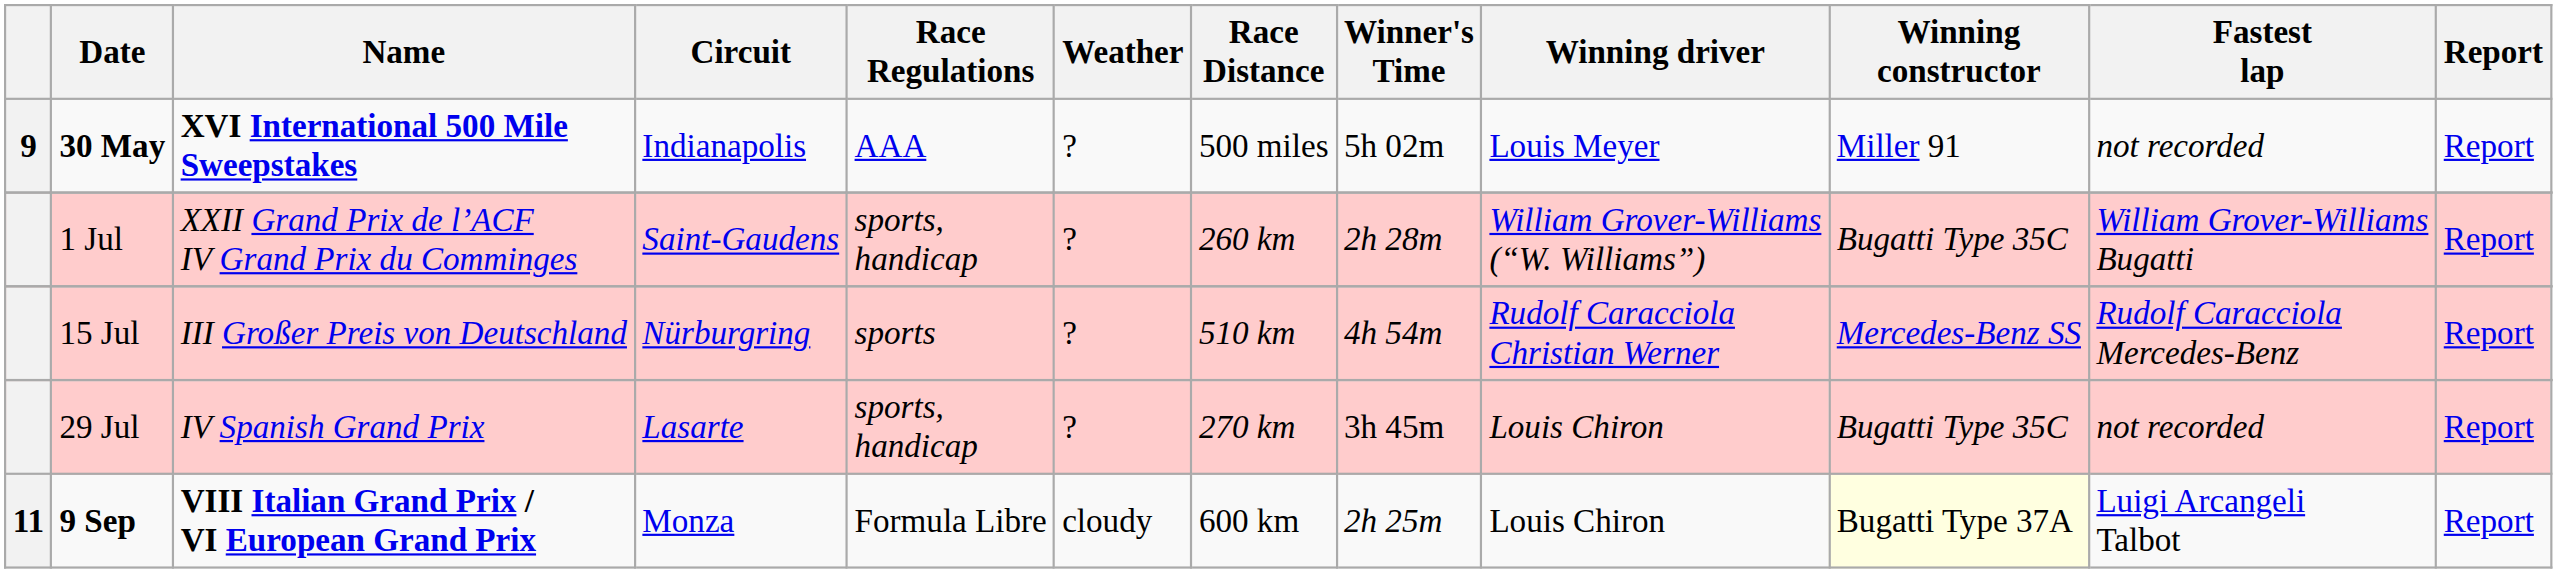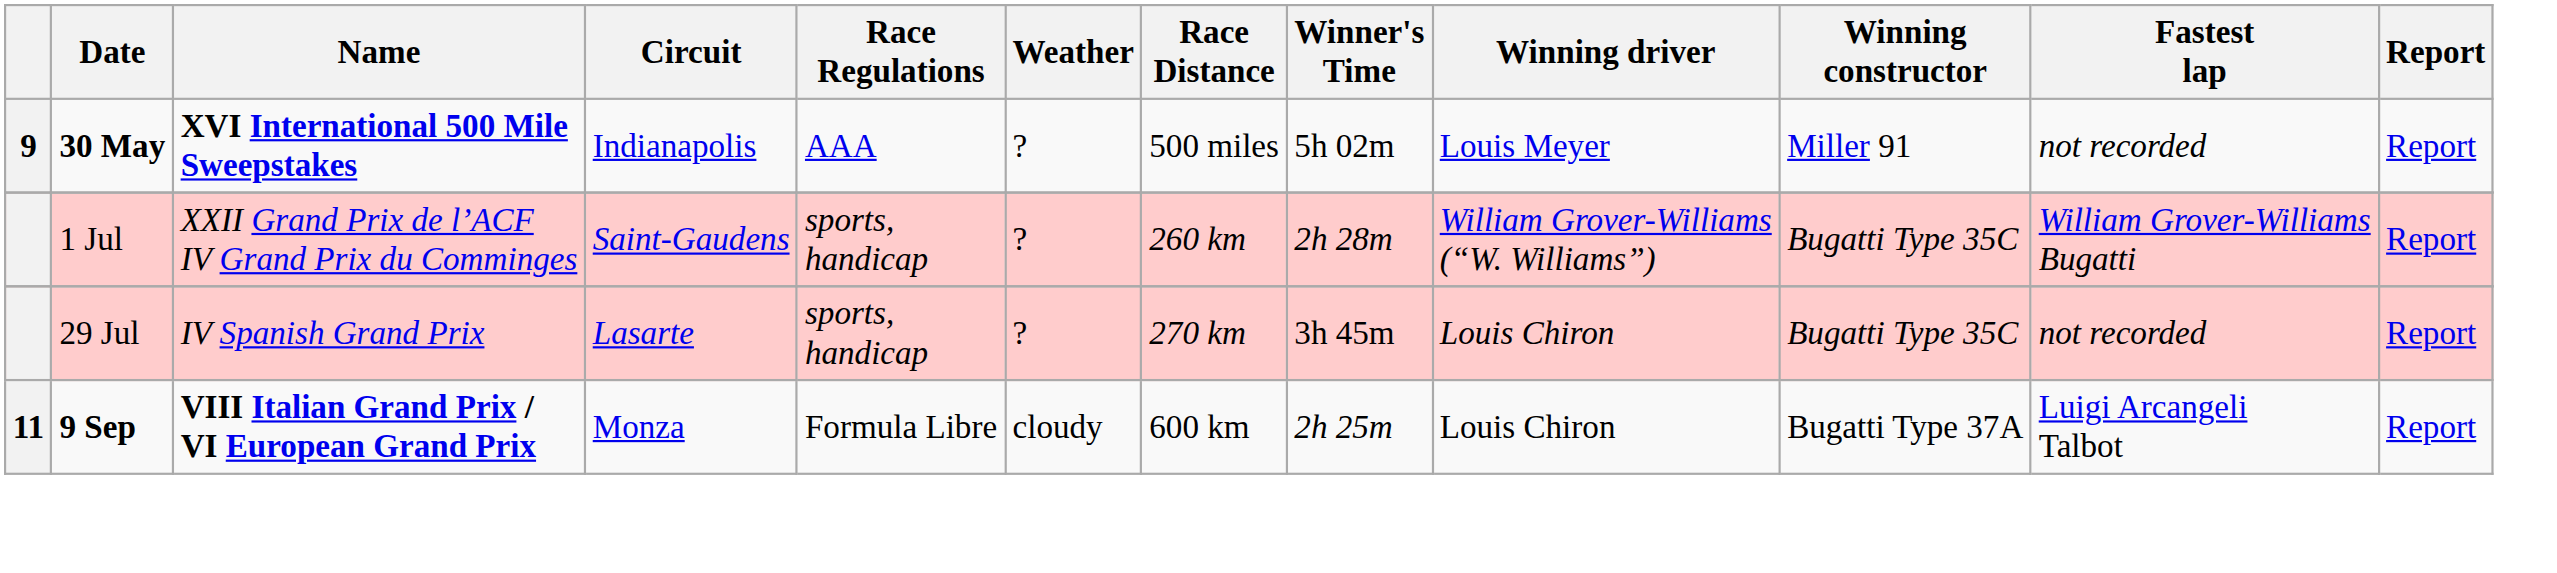 <table class="wikitable" style="font-size:95%">
 <tr>
 <th></th>
 <th>Date</th>
 <th>Name</th>
 <th>Circuit</th>
 <th>Race<br>Regulations</th>
 <th>Weather</th>
 <th>Race<br>Distance</th>
 <th>Winner's<br>Time</th>
 <th>Winning driver</th>
 <th>Winning<br>constructor</th>
 <th>Fastest<br>lap</th>
 <th>Report</th>
 </tr>
 <tr>
 <th>9</th>
 <td><strong>30 May</strong></td>
 <td> <strong>XVI <a href='#'>International 500 Mile <br>Sweepstakes</a></strong></td>
 <td><a href='#'>Indianapolis</a></td>
 <td><a href='#'>AAA</a></td>
 <td>?</td>
 <td>500 miles</td>
 <td>5h 02m</td>
 <td> <a href='#'>Louis Meyer</a></td>
 <td><a href='#'>Miller</a> 91</td>
 <td><em>not recorded</em></td>
 <td><a href='#'>Report</a></td>
 </tr>
 <tr>
 </tr>
 <tr style="background:#fcc;">
 <th></th>
 <td>1 Jul</td>
 <td> <em>XXII <a href='#'>Grand Prix de l’ACF</a><br> IV <a href='#'>Grand Prix du Comminges</a></em></td>
 <td><em> <a href='#'>Saint-Gaudens</a></em></td>
 <td><em>sports,<br>handicap</em></td>
 <td>?</td>
 <td><em>260 km</em></td>
 <td><em>2h 28m</em></td>
 <td> <em><a href='#'>William Grover-Williams</a><br>(“W. Williams”) </em></td>
 <td><em>Bugatti Type 35C</em></td>
 <td> <em> <a href='#'>William Grover-Williams</a><br>Bugatti</em></td>
 <td><a href='#'>Report</a></td>
 </tr>
 <tr>
 </tr>
-<tr style="background:#fcc;">
-<th></th>
-<td>15 Jul</td>
-<td> <em>III <a href='#'>Großer Preis von Deutschland</a> </em></td>
-<td><em><a href='#'>Nürburgring</a></em></td>
-<td><em>sports</em></td>
-<td>?</td>
-<td><em>510 km</em></td>
-<td><em>4h 54m</em></td>
-<td> <em><a href='#'>Rudolf Caracciola</a><br> <a href='#'>Christian Werner</a></em></td>
-<td><em><a href='#'>Mercedes-Benz SS</a> </em></td>
-<td> <em><a href='#'>Rudolf Caracciola</a><br>Mercedes-Benz</em></td>
-<td><a href='#'>Report</a></td>
-</tr>
 <tr>
 </tr>
 <tr style="background:#fcc;">
 <th></th>
 <td>29 Jul</td>
 <td> <em>IV <a href='#'>Spanish Grand Prix</a> </em></td>
 <td><em><a href='#'>Lasarte</a> </em></td>
 <td><em>sports,<br>handicap</em></td>
 <td>?</td>
 <td><em>270 km</em></td>
 <td>3h 45m</td>
 <td><em> Louis Chiron</em></td>
 <td><em>Bugatti Type 35C </em></td>
 <td><em>not recorded</em></td>
 <td><a href='#'>Report</a></td>
 </tr>
 <tr>
 <th>11</th>
 <td><strong>9 Sep</strong></td>
 <td> <strong>VIII <a href='#'>Italian Grand Prix</a> /<br>VI <a href='#'>European Grand Prix</a> </strong></td>
 <td><a href='#'>Monza</a></td>
 <td>Formula Libre</td>
 <td>cloudy</td>
 <td>600 km</td>
 <td><em>2h 25m</em></td>
 <td> Louis Chiron</td>
-<td style="background: lightyellow;">Bugatti Type 37A</td>
+<td>Bugatti Type 37A</td>
 <td> <a href='#'>Luigi Arcangeli</a><br>Talbot</td>
 <td><a href='#'>Report</a></td>
 </tr>
 </table>
